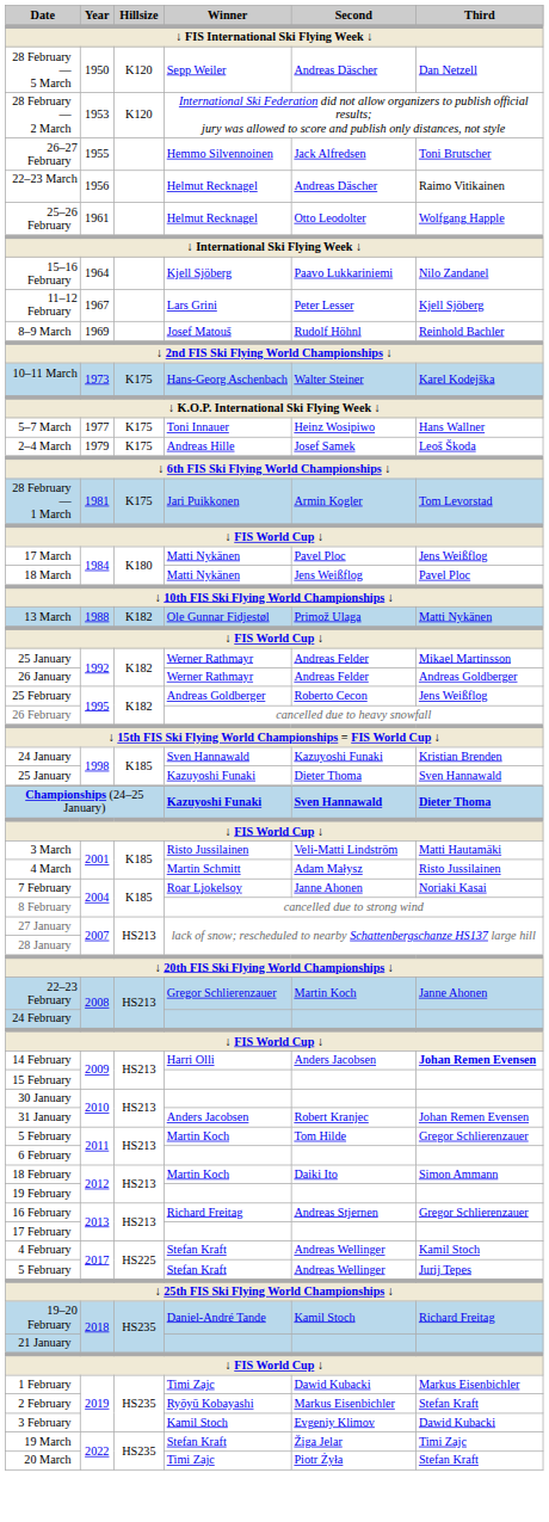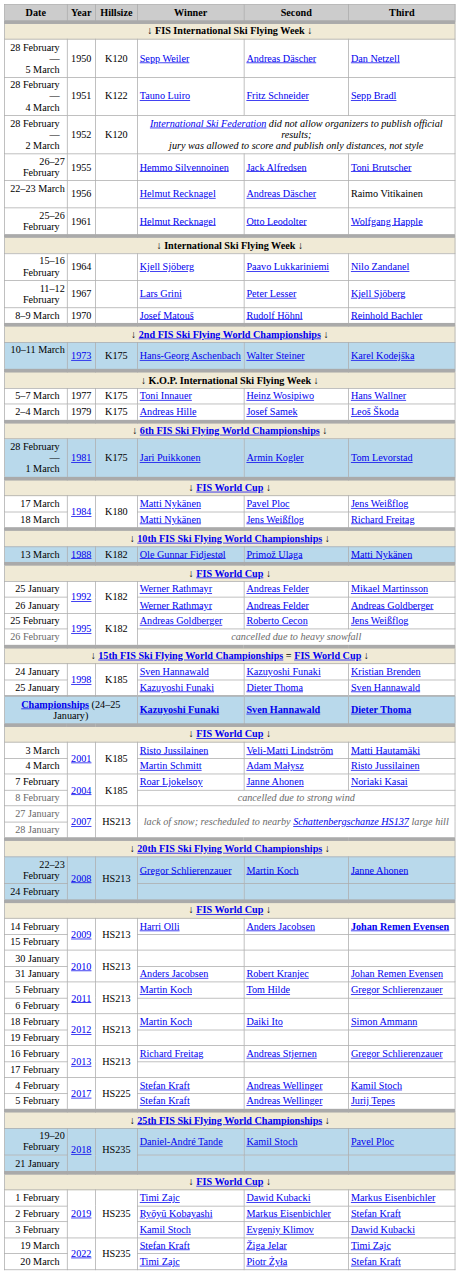 <table class="wikitable plainrowheaders" style="background:#fff; font-size:86%; line-height:15px; border:grey solid 1px; border-collapse:collapse;">
 <tr style="background:#ccc; text-align:center;">
 <th style="background:#ccc;" width="100">Date</th>
 <th style="background:#ccc;" width="35">Year</th>
 <th style="background:#ccc;" width="55 ">Hillsize</th>
 <th style="background:#ccc;" width="180">Winner</th>
 <th style="background:#ccc;" width="180">Second</th>
 <th style="background:#ccc;" width="180">Third</th>
 </tr>
 <tr>
 <td align=center colspan=6 bgcolor=#F0EAD6 style="border-top-width:5px"><strong>↓ FIS International Ski Flying Week ↓</strong></td>
 </tr>
 <tr>
 <td align=right>28 February  <br>—  <br>5 March  </td>
 <td align=center>1950</td>
 <td align=center>K120</td>
 <td> <a href='#'>Sepp Weiler</a></td>
 <td> <a href='#'>Andreas Däscher</a></td>
 <td> <a href='#'>Dan Netzell</a></td>
 </tr>
 <tr>
+<td align=right>28 February  <br>—  <br>4 March  </td>
+<td align=center>1951</td>
+<td align=center>K122</td>
+<td> <a href='#'>Tauno Luiro</a></td>
+<td> <a href='#'>Fritz Schneider</a></td>
+<td> <a href='#'>Sepp Bradl</a></td>
+</tr>
+<tr>
 <td align=right>28 February  <br>—  <br>2 March  </td>
-<td align=center>1953</td>
+<td align=center>1952</td>
 <td align=center>K120</td>
 <td colspan=3 align=center><em><a href='#'>International Ski Federation</a> did not allow organizers to publish official results;<br>jury was allowed to score and publish only distances, not style</em></td>
 </tr>
 <tr>
 <td align=right>26–27 February  </td>
 <td align=center>1955</td>
 <td align=center></td>
 <td> <a href='#'>Hemmo Silvennoinen</a></td>
 <td> <a href='#'>Jack Alfredsen</a></td>
 <td> <a href='#'>Toni Brutscher</a></td>
 </tr>
 <tr>
 <td align=right>22–23 March  </td>
 <td align=center>1956</td>
 <td align=center></td>
 <td> <a href='#'>Helmut Recknagel</a></td>
 <td> <a href='#'>Andreas Däscher</a></td>
 <td> Raimo Vitikainen</td>
 </tr>
 <tr>
 <td align=right>25–26 February  </td>
 <td align=center>1961</td>
 <td align=center></td>
 <td> <a href='#'>Helmut Recknagel</a></td>
 <td> <a href='#'>Otto Leodolter</a></td>
 <td> <a href='#'>Wolfgang Happle</a></td>
 </tr>
 <tr>
 <td align=center colspan=6 bgcolor=#F0EAD6 style="border-top-width:5px"><strong>↓  International Ski Flying Week ↓</strong></td>
 </tr>
 <tr>
 <td align=right>15–16 February  </td>
 <td align=center>1964</td>
 <td align=center></td>
 <td> <a href='#'>Kjell Sjöberg</a></td>
 <td> <a href='#'>Paavo Lukkariniemi</a></td>
 <td> <a href='#'>Nilo Zandanel</a></td>
 </tr>
 <tr>
 <td align=right>11–12 February  </td>
 <td align=center>1967</td>
 <td align=center></td>
 <td> <a href='#'>Lars Grini</a></td>
 <td> <a href='#'>Peter Lesser</a></td>
 <td> <a href='#'>Kjell Sjöberg</a></td>
 </tr>
 <tr>
 <td align=right>8–9 March  </td>
-<td align=center>1969</td>
+<td align=center>1970</td>
 <td align=center></td>
 <td> <a href='#'>Josef Matouš</a></td>
 <td> <a href='#'>Rudolf Höhnl</a></td>
 <td> <a href='#'>Reinhold Bachler</a></td>
 </tr>
 <tr>
 <td align=center colspan=6 bgcolor=#F0EAD6 style="border-top-width:5px"><strong>↓ <a href='#'>2nd FIS Ski Flying World Championships</a> ↓</strong></td>
 </tr>
 <tr bgcolor=#B9D9EB>
 <td align=right>10–11 March  </td>
 <td align=center><a href='#'>1973</a></td>
 <td align=center>K175</td>
 <td> <a href='#'>Hans-Georg Aschenbach</a></td>
 <td> <a href='#'>Walter Steiner</a></td>
 <td> <a href='#'>Karel Kodejška</a></td>
 </tr>
 <tr>
 <td align=center colspan=6 bgcolor=#F0EAD6 style="border-top-width:5px"><strong>↓ K.O.P. International Ski Flying Week ↓</strong></td>
 </tr>
 <tr>
 <td align=right>5–7 March  </td>
 <td align=center>1977</td>
 <td align=center>K175</td>
 <td> <a href='#'>Toni Innauer</a></td>
 <td> <a href='#'>Heinz Wosipiwo</a></td>
 <td> <a href='#'>Hans Wallner</a></td>
 </tr>
 <tr>
 <td align=right>2–4 March  </td>
 <td align=center>1979</td>
 <td align=center>K175</td>
 <td> <a href='#'>Andreas Hille</a></td>
 <td> <a href='#'>Josef Samek</a></td>
 <td> <a href='#'>Leoš Škoda</a></td>
 </tr>
 <tr>
 <td align=center colspan=6 bgcolor=#F0EAD6 style="border-top-width:5px"><strong>↓ <a href='#'>6th FIS Ski Flying World Championships</a> ↓</strong></td>
 </tr>
 <tr bgcolor=#B9D9EB>
 <td align=right>28 February  <br> —  <br>1 March  </td>
 <td align=center><a href='#'>1981</a></td>
 <td align=center>K175</td>
 <td> <a href='#'>Jari Puikkonen</a></td>
 <td> <a href='#'>Armin Kogler</a></td>
 <td> <a href='#'>Tom Levorstad</a></td>
 </tr>
 <tr>
 <td align=center colspan=6 bgcolor=#F0EAD6 style="border-top-width:5px"><strong>↓ <a href='#'>FIS World Cup</a> ↓</strong></td>
 </tr>
 <tr>
 <td align=right>17 March  </td>
 <td align=center rowspan=2><a href='#'>1984</a></td>
 <td align=center rowspan=2>K180</td>
 <td> <a href='#'>Matti Nykänen</a></td>
 <td> <a href='#'>Pavel Ploc</a></td>
 <td> <a href='#'>Jens Weißflog</a></td>
 </tr>
 <tr>
 <td align=right>18 March  </td>
 <td> <a href='#'>Matti Nykänen</a></td>
 <td> <a href='#'>Jens Weißflog</a></td>
-<td> <a href='#'>Pavel Ploc</a></td>
+<td> <a href='#'>Richard Freitag</a></td>
 </tr>
 <tr>
 <td align=center colspan=6 bgcolor=#F0EAD6 style="border-top-width:5px"><strong>↓ <a href='#'>10th FIS Ski Flying World Championships</a> ↓</strong></td>
 </tr>
 <tr bgcolor=#B9D9EB>
 <td align=right>13 March  </td>
 <td align=center><a href='#'>1988</a></td>
 <td align=center>K182</td>
 <td> <a href='#'>Ole Gunnar Fidjestøl</a></td>
 <td> <a href='#'>Primož Ulaga</a></td>
 <td> <a href='#'>Matti Nykänen</a></td>
 </tr>
 <tr>
 <td align=center colspan=6 bgcolor=#F0EAD6 style="border-top-width:5px"><strong>↓ <a href='#'>FIS World Cup</a> ↓</strong></td>
 </tr>
 <tr>
 <td align=right>25 January  </td>
 <td align=center rowspan=2><a href='#'>1992</a></td>
 <td align=center rowspan=2>K182</td>
 <td> <a href='#'>Werner Rathmayr</a></td>
 <td> <a href='#'>Andreas Felder</a></td>
 <td> <a href='#'>Mikael Martinsson</a></td>
 </tr>
 <tr>
 <td align=right>26 January  </td>
 <td> <a href='#'>Werner Rathmayr</a></td>
 <td> <a href='#'>Andreas Felder</a></td>
 <td> <a href='#'>Andreas Goldberger</a></td>
 </tr>
 <tr>
 <td align=right>25 February  </td>
 <td align=center rowspan=2><a href='#'>1995</a></td>
 <td align=center rowspan=2>K182</td>
 <td> <a href='#'>Andreas Goldberger</a></td>
 <td> <a href='#'>Roberto Cecon</a></td>
 <td> <a href='#'>Jens Weißflog</a></td>
 </tr>
 <tr>
 <td align=right style=color:#696969>26 February  </td>
 <td colspan="3" align=center style=color:#696969><em>cancelled due to heavy snowfall</em></td>
 </tr>
 <tr>
 <td align=center colspan=6 bgcolor=#F0EAD6 style="border-top-width:5px"><strong>↓ <a href='#'>15th FIS Ski Flying World Championships</a> = <a href='#'>FIS World Cup</a> ↓</strong></td>
 </tr>
 <tr>
 <td align=right>24 January  </td>
 <td align=center rowspan=2><a href='#'>1998</a></td>
 <td align=center rowspan=2>K185</td>
 <td> <a href='#'>Sven Hannawald</a></td>
 <td> <a href='#'>Kazuyoshi Funaki</a></td>
 <td> <a href='#'>Kristian Brenden</a></td>
 </tr>
 <tr>
 <td align=right>25 January  </td>
 <td> <a href='#'>Kazuyoshi Funaki</a></td>
 <td> <a href='#'>Dieter Thoma</a></td>
 <td> <a href='#'>Sven Hannawald</a></td>
 </tr>
 <tr bgcolor=#B9D9EB>
 <td colspan=3 align=center style="border-top-width:2px"><strong><a href='#'>Championships</a></strong> (24–25 January)</td>
 <td style="border-top-width:2px"> <strong><a href='#'>Kazuyoshi Funaki</a></strong></td>
 <td style="border-top-width:2px"> <strong><a href='#'>Sven Hannawald</a></strong></td>
 <td style="border-top-width:2px"> <strong><a href='#'>Dieter Thoma</a></strong></td>
 </tr>
 <tr>
 <td align=center colspan=6 bgcolor=#F0EAD6 style="border-top-width:5px"><strong>↓ <a href='#'>FIS World Cup</a> ↓</strong></td>
 </tr>
 <tr>
 <td align=right>3 March  </td>
 <td align=center rowspan=2><a href='#'>2001</a></td>
 <td align=center rowspan=2>K185</td>
 <td> <a href='#'>Risto Jussilainen</a></td>
 <td> <a href='#'>Veli-Matti Lindström</a></td>
 <td> <a href='#'>Matti Hautamäki</a></td>
 </tr>
 <tr>
 <td align=right>4 March  </td>
 <td> <a href='#'>Martin Schmitt</a></td>
 <td> <a href='#'>Adam Małysz</a></td>
 <td> <a href='#'>Risto Jussilainen</a></td>
 </tr>
 <tr>
 <td align=right>7 February  </td>
 <td align=center rowspan=2><a href='#'>2004</a></td>
 <td align=center rowspan=2>K185</td>
 <td> <a href='#'>Roar Ljokelsoy</a></td>
 <td> <a href='#'>Janne Ahonen</a></td>
 <td> <a href='#'>Noriaki Kasai</a></td>
 </tr>
 <tr>
 <td align=right style=color:#696969>8 February  </td>
 <td colspan="3" align="center" style=color:#696969><em>cancelled due to strong wind</em></td>
 </tr>
 <tr>
 <td align=right style=color:#696969>27 January  </td>
 <td align=center rowspan=2><a href='#'>2007</a></td>
 <td align=center rowspan=2>HS213</td>
 <td colspan="3" rowspan=2 align=center style=color:#696969><em>lack of snow; rescheduled to nearby <a href='#'>Schattenbergschanze HS137</a> large hill</em></td>
 </tr>
 <tr>
 <td align=right style=color:#696969>28 January  </td>
 </tr>
 <tr>
 <td align=center colspan=6 bgcolor=#F0EAD6 style="border-top-width:5px"><strong>↓ <a href='#'>20th FIS Ski Flying World Championships</a> ↓</strong></td>
 </tr>
 <tr bgcolor=#B9D9EB>
 <td align=right>22–23 February  </td>
 <td align=center rowspan=2><a href='#'>2008</a></td>
 <td align=center rowspan=2>HS213</td>
 <td> <a href='#'>Gregor Schlierenzauer</a></td>
 <td> <a href='#'>Martin Koch</a></td>
 <td> <a href='#'>Janne Ahonen</a></td>
 </tr>
 <tr bgcolor=#B9D9EB>
 <td align=right>24 February  </td>
 <td></td>
 <td></td>
 <td></td>
 </tr>
 <tr>
 <td align=center colspan=6 bgcolor=#F0EAD6 style="border-top-width:5px"><strong>↓ <a href='#'>FIS World Cup</a> ↓</strong></td>
 </tr>
 <tr>
 <td align=right>14 February  </td>
 <td align=center rowspan=2><a href='#'>2009</a></td>
 <td align=center rowspan=2>HS213</td>
 <td> <a href='#'>Harri Olli</a></td>
 <td> <a href='#'>Anders Jacobsen</a></td>
 <td><strong> <a href='#'>Johan Remen Evensen</a></strong></td>
 </tr>
 <tr>
 <td align=right>15 February  </td>
 <td></td>
 <td></td>
 <td></td>
 </tr>
 <tr>
 <td align=right>30 January  </td>
 <td align=center rowspan=2><a href='#'>2010</a></td>
 <td align=center rowspan=2>HS213</td>
 <td></td>
 <td></td>
 <td></td>
 </tr>
 <tr>
 <td align=right>31 January  </td>
 <td> <a href='#'>Anders Jacobsen</a></td>
 <td> <a href='#'>Robert Kranjec</a></td>
 <td> <a href='#'>Johan Remen Evensen</a></td>
 </tr>
 <tr>
 <td align=right>5 February  </td>
 <td align=center rowspan=2><a href='#'>2011</a></td>
 <td align=center rowspan=2>HS213</td>
 <td> <a href='#'>Martin Koch</a></td>
 <td> <a href='#'>Tom Hilde</a></td>
 <td> <a href='#'>Gregor Schlierenzauer</a></td>
 </tr>
 <tr>
 <td align=right>6 February  </td>
 <td></td>
 <td></td>
 <td></td>
 </tr>
 <tr>
 <td align=right>18 February  </td>
 <td align=center rowspan=2><a href='#'>2012</a></td>
 <td align=center rowspan=2>HS213</td>
 <td> <a href='#'>Martin Koch</a></td>
 <td> <a href='#'>Daiki Ito</a></td>
 <td> <a href='#'>Simon Ammann</a></td>
 </tr>
 <tr>
 <td align=right>19 February  </td>
 <td></td>
 <td></td>
 <td></td>
 </tr>
 <tr>
 <td align=right>16 February  </td>
 <td align=center rowspan=2><a href='#'>2013</a></td>
 <td align=center rowspan=2>HS213</td>
 <td> <a href='#'>Richard Freitag</a></td>
 <td> <a href='#'>Andreas Stjernen</a></td>
 <td> <a href='#'>Gregor Schlierenzauer</a></td>
 </tr>
 <tr>
 <td align=right>17 February  </td>
 <td></td>
 <td></td>
 <td></td>
 </tr>
 <tr>
 <td align=right>4 February  </td>
 <td align=center rowspan=2><a href='#'>2017</a></td>
 <td align=center rowspan=2>HS225</td>
 <td> <a href='#'>Stefan Kraft</a></td>
 <td> <a href='#'>Andreas Wellinger</a></td>
 <td> <a href='#'>Kamil Stoch</a></td>
 </tr>
 <tr>
 <td align=right>5 February  </td>
 <td> <a href='#'>Stefan Kraft</a></td>
 <td> <a href='#'>Andreas Wellinger</a></td>
 <td> <a href='#'>Jurij Tepes</a></td>
 </tr>
 <tr>
 <td align=center colspan=6 bgcolor=#F0EAD6 style="border-top-width:5px"><strong>↓ <a href='#'>25th FIS Ski Flying World Championships</a> ↓</strong></td>
 </tr>
 <tr bgcolor=#B9D9EB>
 <td align=right>19–20 February  </td>
 <td align=center rowspan=2><a href='#'>2018</a></td>
 <td align=center rowspan=2>HS235</td>
 <td> <a href='#'>Daniel-André Tande</a></td>
 <td> <a href='#'>Kamil Stoch</a></td>
-<td> <a href='#'>Richard Freitag</a></td>
+<td> <a href='#'>Pavel Ploc</a></td>
 </tr>
 <tr bgcolor=#B9D9EB>
 <td align=right>21 January  </td>
 <td></td>
 <td></td>
 <td></td>
 </tr>
 <tr>
 <td align=center colspan=6 bgcolor=#F0EAD6 style="border-top-width:5px"><strong>↓ <a href='#'>FIS World Cup</a> ↓</strong></td>
 </tr>
 <tr>
 <td align=right>1 February  </td>
 <td align=center rowspan=3><a href='#'>2019</a></td>
 <td align=center rowspan=3>HS235</td>
 <td> <a href='#'>Timi Zajc</a></td>
 <td> <a href='#'>Dawid Kubacki</a></td>
 <td> <a href='#'>Markus Eisenbichler</a></td>
 </tr>
 <tr>
 <td align=right>2 February  </td>
 <td> <a href='#'>Ryōyū Kobayashi</a></td>
 <td> <a href='#'>Markus Eisenbichler</a></td>
 <td> <a href='#'>Stefan Kraft</a></td>
 </tr>
 <tr>
 <td align=right>3 February  </td>
 <td> <a href='#'>Kamil Stoch</a></td>
 <td> <a href='#'>Evgeniy Klimov</a></td>
 <td> <a href='#'>Dawid Kubacki</a></td>
 </tr>
 <tr>
 <td align=right>19 March  </td>
 <td align=center rowspan=2><a href='#'>2022</a></td>
 <td align=center rowspan=2>HS235</td>
 <td> <a href='#'>Stefan Kraft</a></td>
 <td> <a href='#'>Žiga Jelar</a></td>
 <td> <a href='#'>Timi Zajc</a></td>
 </tr>
 <tr>
 <td align=right>20 March  </td>
 <td> <a href='#'>Timi Zajc</a></td>
 <td> <a href='#'>Piotr Żyła</a></td>
 <td> <a href='#'>Stefan Kraft</a></td>
 </tr>
 </table>
